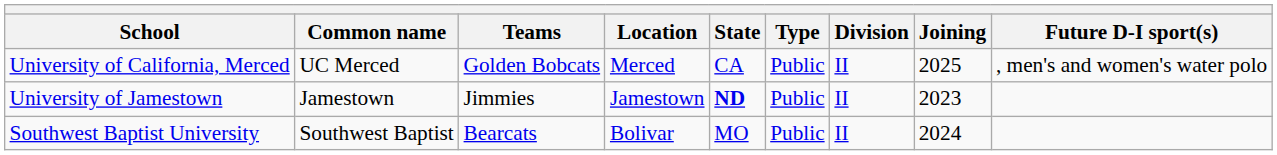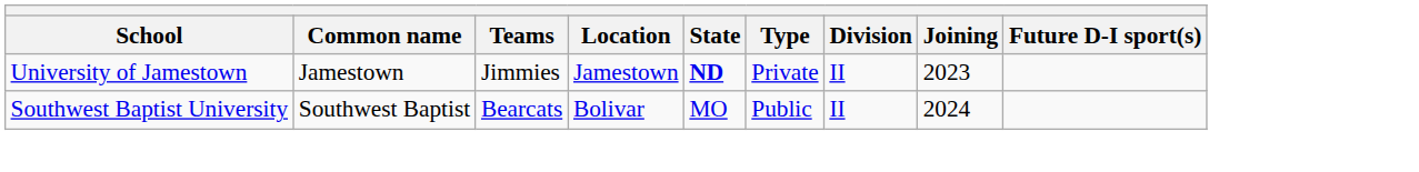 <table class="wikitable sortable mw-collapsible">
 <tr>
 <th colspan=9></th>
 </tr>
 <tr>
 <th>School</th>
 <th>Common name</th>
 <th>Teams</th>
 <th>Location</th>
 <th>State</th>
 <th>Type</th>
 <th>Division</th>
 <th>Joining</th>
 <th>Future D-I sport(s)</th>
 </tr>
 <tr>
-<td><a href='#'>University of California, Merced</a></td>
-<td>UC Merced</td>
-<td><a href='#'>Golden Bobcats</a></td>
-<td><a href='#'>Merced</a></td>
-<td><a href='#'>CA</a></td>
-<td><a href='#'>Public</a></td>
-<td><a href='#'>II</a></td>
-<td>2025</td>
-<td>, men's and women's water polo</td>
-</tr>
-<tr>
 <td><a href='#'>University of Jamestown</a></td>
 <td>Jamestown</td>
 <td>Jimmies</td>
 <td><a href='#'>Jamestown</a></td>
 <td><strong><a href='#'>ND</a></strong></td>
-<td><a href='#'>Public</a></td>
+<td><a href='#'>Private</a></td>
 <td><a href='#'>II</a></td>
 <td>2023</td>
 <td></td>
 </tr>
 <tr>
 <td><a href='#'>Southwest Baptist University</a></td>
 <td>Southwest Baptist</td>
 <td><a href='#'>Bearcats</a></td>
 <td><a href='#'>Bolivar</a></td>
 <td><a href='#'>MO</a></td>
 <td><a href='#'>Public</a></td>
 <td><a href='#'>II</a></td>
 <td>2024</td>
 <td></td>
 </tr>
 </table>
